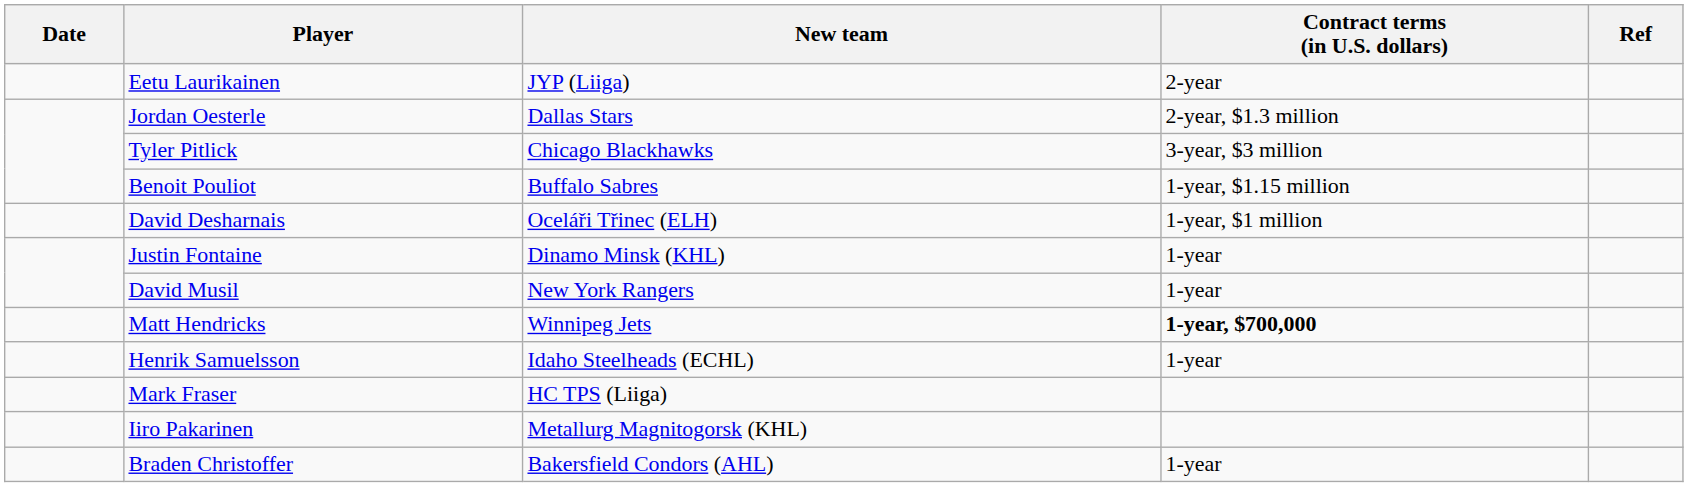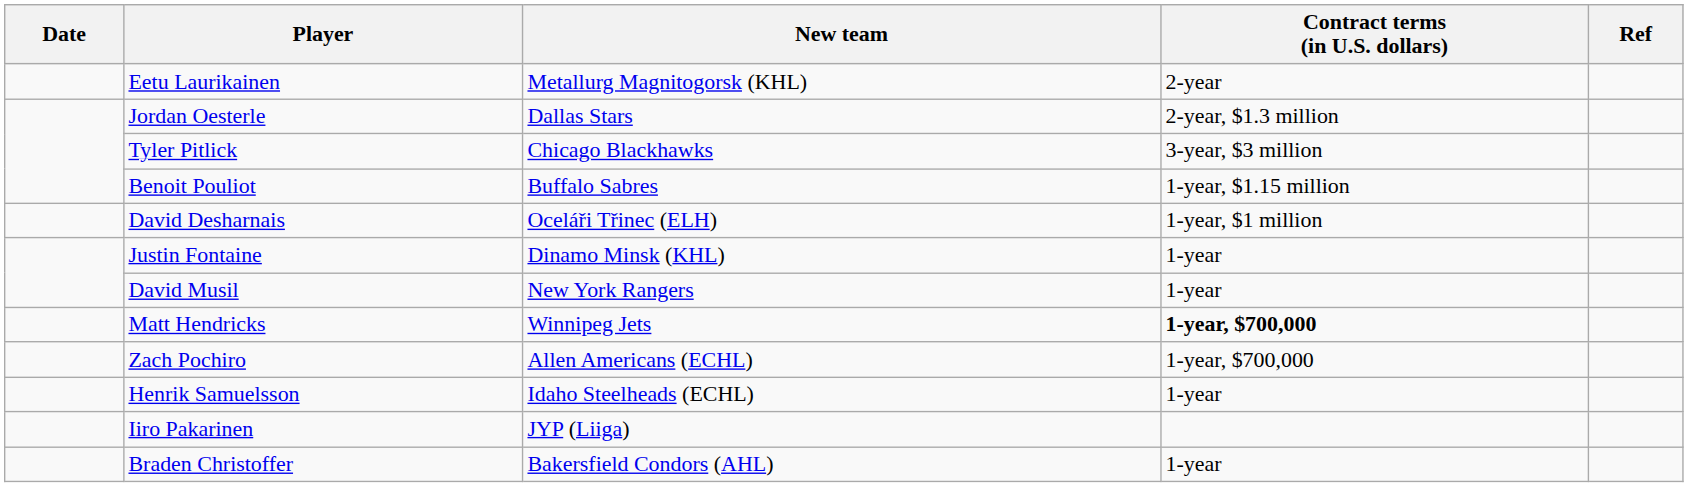 <table class="wikitable" width=97%>
 <tr style="background:#ddd; text-align:center;">
 <th>Date</th>
 <th>Player</th>
 <th>New team</th>
 <th>Contract terms<br>(in U.S. dollars)</th>
 <th>Ref</th>
 </tr>
 <tr>
 <td></td>
 <td><a href='#'>Eetu Laurikainen</a></td>
-<td><a href='#'>JYP</a> (<a href='#'>Liiga</a>)</td>
+<td><a href='#'>Metallurg Magnitogorsk</a> (KHL)</td>
 <td>2-year</td>
 <td></td>
 </tr>
 <tr>
 <td rowspan=3></td>
 <td><a href='#'>Jordan Oesterle</a></td>
 <td><a href='#'>Dallas Stars</a></td>
 <td>2-year, $1.3 million</td>
 <td></td>
 </tr>
 <tr>
 <td><a href='#'>Tyler Pitlick</a></td>
 <td><a href='#'>Chicago Blackhawks</a></td>
 <td>3-year, $3 million</td>
 <td></td>
 </tr>
 <tr>
 <td><a href='#'>Benoit Pouliot</a></td>
 <td><a href='#'>Buffalo Sabres</a></td>
 <td>1-year, $1.15 million</td>
 <td></td>
 </tr>
 <tr>
 <td></td>
 <td><a href='#'>David Desharnais</a></td>
 <td><a href='#'>Oceláři Třinec</a> (<a href='#'>ELH</a>)</td>
 <td>1-year, $1 million</td>
 <td></td>
 </tr>
 <tr>
 <td rowspan=2></td>
 <td><a href='#'>Justin Fontaine</a></td>
 <td><a href='#'>Dinamo Minsk</a> (<a href='#'>KHL</a>)</td>
 <td>1-year</td>
 <td></td>
 </tr>
 <tr>
 <td><a href='#'>David Musil</a></td>
 <td><a href='#'>New York Rangers</a></td>
 <td>1-year</td>
 <td></td>
 </tr>
 <tr>
 <td></td>
 <td><a href='#'>Matt Hendricks</a></td>
 <td><a href='#'>Winnipeg Jets</a></td>
 <td><strong>1-year, $700,000</strong></td>
 <td></td>
 </tr>
 <tr>
 <td></td>
+<td><a href='#'>Zach Pochiro</a></td>
+<td><a href='#'>Allen Americans</a> (<a href='#'>ECHL</a>)</td>
+<td>1-year, $700,000</td>
+<td></td>
+</tr>
+<tr>
+<td></td>
 <td><a href='#'>Henrik Samuelsson</a></td>
 <td><a href='#'>Idaho Steelheads</a> (ECHL)</td>
 <td>1-year</td>
 <td></td>
 </tr>
 <tr>
 <td></td>
-<td><a href='#'>Mark Fraser</a></td>
-<td><a href='#'>HC TPS</a> (Liiga)</td>
-<td></td>
-<td></td>
-</tr>
-<tr>
-<td></td>
 <td><a href='#'>Iiro Pakarinen</a></td>
-<td><a href='#'>Metallurg Magnitogorsk</a> (KHL)</td>
+<td><a href='#'>JYP</a> (<a href='#'>Liiga</a>)</td>
 <td></td>
 <td></td>
 </tr>
 <tr>
 <td></td>
 <td><a href='#'>Braden Christoffer</a></td>
 <td><a href='#'>Bakersfield Condors</a> (<a href='#'>AHL</a>)</td>
 <td>1-year</td>
 <td></td>
 </tr>
 </table>
